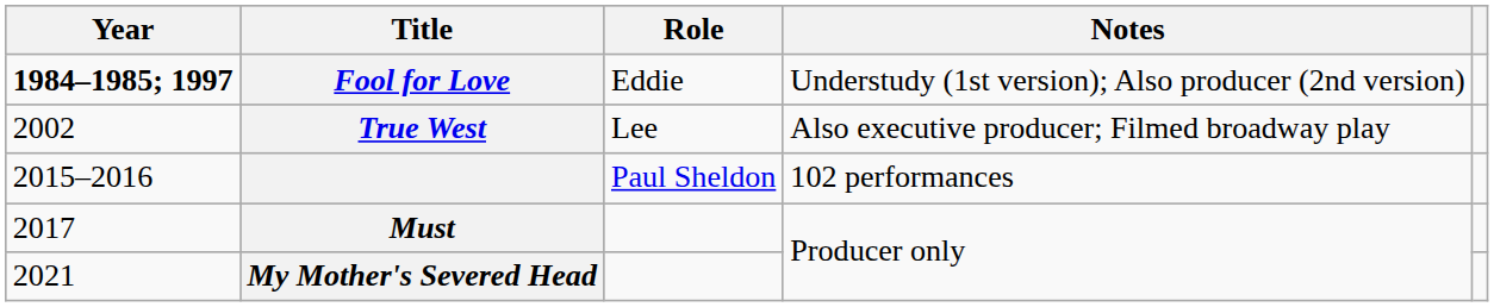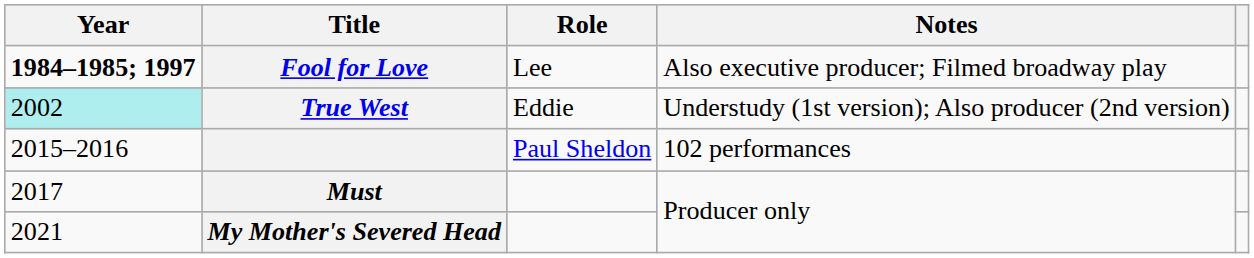 <table class="wikitable sortable plainrowheaders">
 <tr>
 <th scope=col>Year</th>
 <th scope=col>Title</th>
 <th scope=col>Role</th>
 <th scope=col class="unsortable">Notes</th>
 <th scope=col class="unsortable"></th>
 </tr>
 <tr>
 <td><strong>1984–1985; 1997</strong></td>
 <th scope=row><em><a href='#'>Fool for Love</a></em></th>
-<td>Eddie</td>
-<td>Understudy (1st version); Also producer (2nd version)</td>
+<td>Lee</td>
+<td>Also executive producer; Filmed broadway play</td>
 <td style="text-align:center;"></td>
 </tr>
 <tr>
-<td>2002</td>
+<td style="background: paleturquoise;">2002</td>
 <th scope=row><em><a href='#'>True West</a></em></th>
-<td>Lee</td>
-<td>Also executive producer; Filmed broadway play</td>
+<td>Eddie</td>
+<td>Understudy (1st version); Also producer (2nd version)</td>
 <td style="text-align:center;"></td>
 </tr>
 <tr>
 <td>2015–2016</td>
 <th scope=row></th>
 <td><a href='#'>Paul Sheldon</a></td>
 <td>102 performances</td>
 <td style="text-align:center;"></td>
 </tr>
 <tr>
 <td>2017</td>
 <th scope=row><em>Must</em></th>
 <td></td>
 <td rowspan="2">Producer only</td>
 <td style="text-align:center;"></td>
 </tr>
 <tr>
 <td>2021</td>
 <th scope=row><em>My Mother's Severed Head</em></th>
 <td></td>
 <td style="text-align:center;"></td>
 </tr>
 </table>
